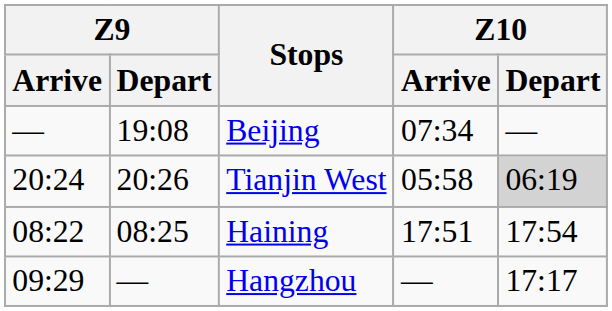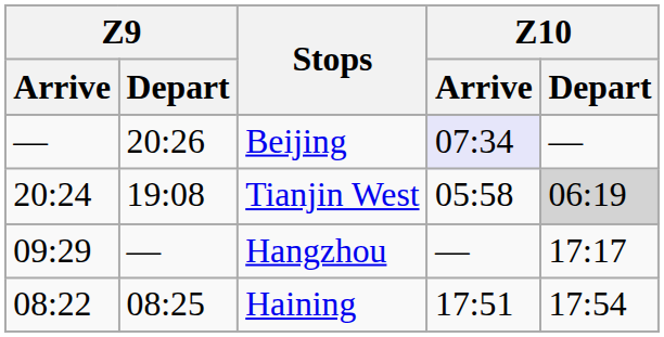 <table class="wikitable">
 <tr>
 <th colspan="2">Z9</th>
 <th rowspan="2">Stops</th>
 <th colspan="2">Z10</th>
 </tr>
 <tr>
 <th>Arrive</th>
 <th>Depart</th>
 <th>Arrive</th>
 <th>Depart</th>
 </tr>
 <tr>
 <td>—</td>
-<td>19:08</td>
+<td>20:26</td>
 <td><a href='#'>Beijing</a></td>
-<td>07:34</td>
+<td style="background: lavender;">07:34</td>
 <td>—</td>
 </tr>
 <tr>
 <td>20:24</td>
-<td>20:26</td>
+<td>19:08</td>
 <td><a href='#'>Tianjin West</a></td>
 <td>05:58</td>
 <td style="background: lightgrey;">06:19</td>
+</tr>
+<tr>
+<td>09:29</td>
+<td>—</td>
+<td><a href='#'>Hangzhou</a></td>
+<td>—</td>
+<td>17:17</td>
 </tr>
 <tr>
 <td>08:22</td>
 <td>08:25</td>
 <td><a href='#'>Haining</a></td>
 <td>17:51</td>
 <td>17:54</td>
 </tr>
-<tr>
-<td>09:29</td>
-<td>—</td>
-<td><a href='#'>Hangzhou</a></td>
-<td>—</td>
-<td>17:17</td>
-</tr>
 </table>
